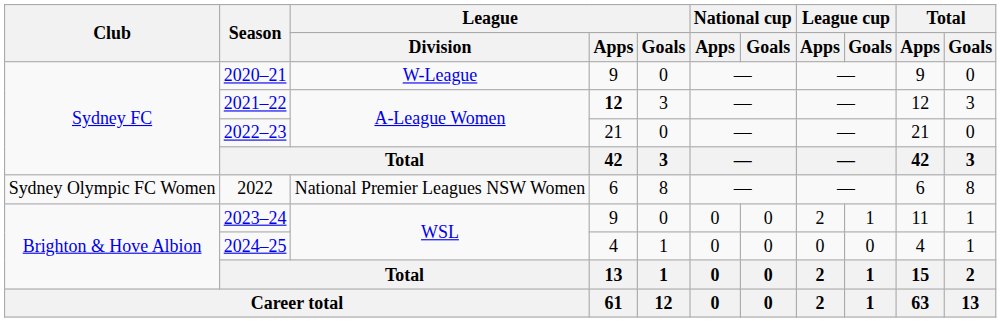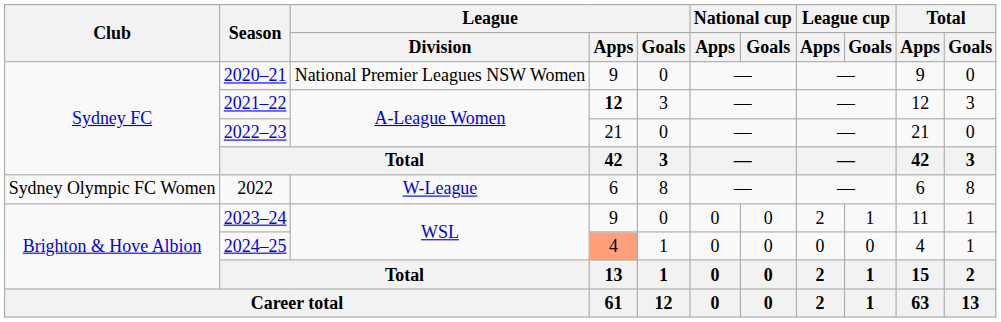 <table class="wikitable" style="text-align:center">
 <tr>
 <th rowspan="2">Club</th>
 <th rowspan="2">Season</th>
 <th colspan="3">League</th>
 <th colspan="2">National cup</th>
 <th colspan="2">League cup</th>
 <th colspan="2">Total</th>
 </tr>
 <tr>
 <th>Division</th>
 <th>Apps</th>
 <th>Goals</th>
 <th>Apps</th>
 <th>Goals</th>
 <th>Apps</th>
 <th>Goals</th>
 <th>Apps</th>
 <th>Goals</th>
 </tr>
 <tr>
 <td rowspan="4"><a href='#'>Sydney FC</a></td>
 <td><a href='#'>2020–21</a></td>
-<td><a href='#'>W-League</a></td>
+<td>National Premier Leagues NSW Women</td>
 <td>9</td>
 <td>0</td>
 <td colspan="2">—</td>
 <td colspan="2">—</td>
 <td>9</td>
 <td>0</td>
 </tr>
 <tr>
 <td><a href='#'>2021–22</a></td>
 <td rowspan="2"><a href='#'>A-League Women</a></td>
 <td><strong>12</strong></td>
 <td>3</td>
 <td colspan="2">—</td>
 <td colspan="2">—</td>
 <td>12</td>
 <td>3</td>
 </tr>
 <tr>
 <td><a href='#'>2022–23</a></td>
 <td>21</td>
 <td>0</td>
 <td colspan="2">—</td>
 <td colspan="2">—</td>
 <td>21</td>
 <td>0</td>
 </tr>
 <tr>
 <th colspan="2">Total</th>
 <th>42</th>
 <th>3</th>
 <th colspan="2">—</th>
 <th colspan="2">—</th>
 <th>42</th>
 <th>3</th>
 </tr>
 <tr>
 <td>Sydney Olympic FC Women</td>
 <td>2022</td>
-<td>National Premier Leagues NSW Women</td>
+<td><a href='#'>W-League</a></td>
 <td>6</td>
 <td>8</td>
 <td colspan="2">—</td>
 <td colspan="2">—</td>
 <td>6</td>
 <td>8</td>
 </tr>
 <tr>
 <td rowspan="3"><a href='#'>Brighton & Hove Albion</a></td>
 <td><a href='#'>2023–24</a></td>
 <td rowspan="2"><a href='#'>WSL</a></td>
 <td>9</td>
 <td>0</td>
 <td>0</td>
 <td>0</td>
 <td>2</td>
 <td>1</td>
 <td>11</td>
 <td>1</td>
 </tr>
 <tr>
 <td><a href='#'>2024–25</a></td>
-<td>4</td>
+<td style="background: lightsalmon;">4</td>
 <td>1</td>
 <td>0</td>
 <td>0</td>
 <td>0</td>
 <td>0</td>
 <td>4</td>
 <td>1</td>
 </tr>
 <tr>
 <th colspan="2">Total</th>
 <th>13</th>
 <th>1</th>
 <th>0</th>
 <th>0</th>
 <th>2</th>
 <th>1</th>
 <th>15</th>
 <th>2</th>
 </tr>
 <tr>
 <th colspan="3">Career total</th>
 <th>61</th>
 <th>12</th>
 <th>0</th>
 <th>0</th>
 <th>2</th>
 <th>1</th>
 <th>63</th>
 <th>13</th>
 </tr>
 </table>
